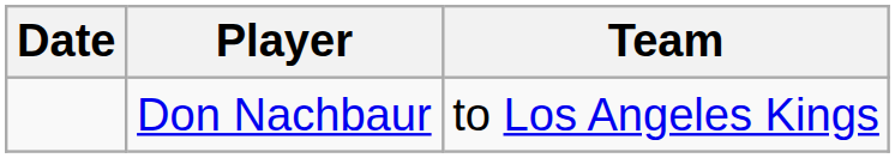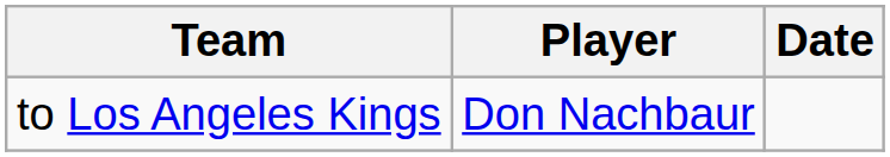 <table class="wikitable">
 <tr>
+<th>Team</th>
+<th>Player</th>
 <th>Date</th>
-<th>Player</th>
-<th>Team</th>
 </tr>
 <tr>
+<td>to <a href='#'>Los Angeles Kings</a></td>
+<td><a href='#'>Don Nachbaur</a></td>
 <td></td>
-<td><a href='#'>Don Nachbaur</a></td>
-<td>to <a href='#'>Los Angeles Kings</a></td>
 </tr>
 </table>
